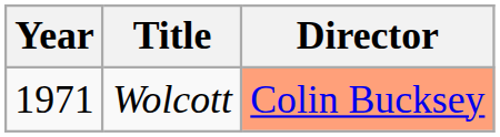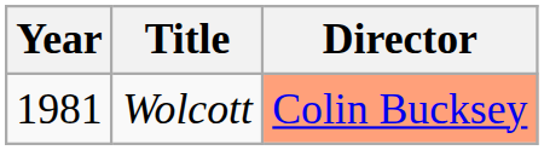 <table class="wikitable">
 <tr>
 <th>Year</th>
 <th>Title</th>
 <th>Director</th>
 </tr>
 <tr>
-<td>1971</td>
+<td>1981</td>
 <td><em>Wolcott</em></td>
 <td style="background: lightsalmon;"><a href='#'>Colin Bucksey</a></td>
 </tr>
 </table>
